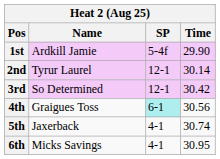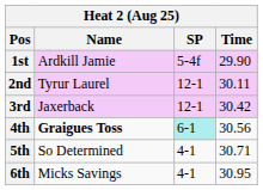 <table class="wikitable">
 <tr>
 <th colspan="6">Heat 2 (Aug 25)</th>
 </tr>
 <tr>
 <th width=20>Pos</th>
 <th width=150>Name</th>
 <th width=40>SP</th>
 <th width=40>Time</th>
 </tr>
 <tr style="background: #f4caf9;">
 <th>1st</th>
 <td>Ardkill Jamie</td>
 <td>5-4f</td>
 <td>29.90</td>
 </tr>
 <tr style="background: #f4caf9;">
 <th>2nd</th>
 <td>Tyrur Laurel</td>
 <td>12-1</td>
-<td>30.14</td>
+<td>30.11</td>
 </tr>
 <tr style="background: #f4caf9;">
 <th>3rd</th>
-<td>So Determined</td>
+<td>Jaxerback</td>
 <td>12-1</td>
 <td>30.42</td>
 </tr>
 <tr>
 <th>4th</th>
-<td>Graigues Toss</td>
+<td><strong>Graigues Toss</strong></td>
 <td style="background: paleturquoise;">6-1</td>
 <td>30.56</td>
 </tr>
 <tr>
 <th>5th</th>
-<td>Jaxerback</td>
+<td>So Determined</td>
 <td>4-1</td>
-<td>30.74</td>
+<td>30.71</td>
 </tr>
 <tr>
 <th>6th</th>
 <td>Micks Savings</td>
 <td>4-1</td>
 <td>30.95</td>
 </tr>
 </table>
